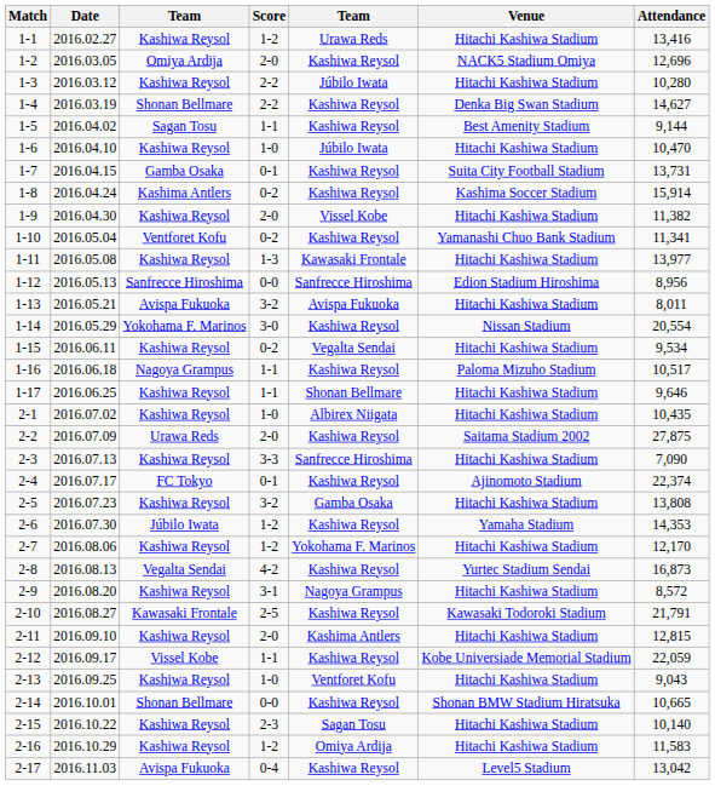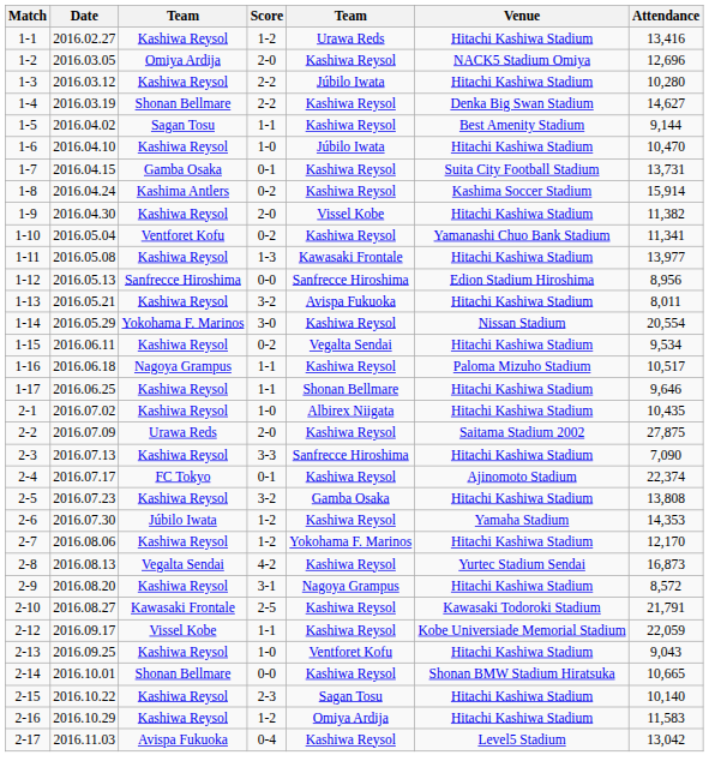 <table class="wikitable" style="text-align:center;">
 <tr>
 <th>Match</th>
 <th>Date</th>
 <th>Team</th>
 <th>Score</th>
 <th>Team</th>
 <th>Venue</th>
 <th>Attendance</th>
 </tr>
 <tr>
 <td>1-1</td>
 <td>2016.02.27</td>
 <td><a href='#'>Kashiwa Reysol</a></td>
 <td>1-2</td>
 <td><a href='#'>Urawa Reds</a></td>
 <td><a href='#'>Hitachi Kashiwa Stadium</a></td>
 <td>13,416</td>
 </tr>
 <tr>
 <td>1-2</td>
 <td>2016.03.05</td>
 <td><a href='#'>Omiya Ardija</a></td>
 <td>2-0</td>
 <td><a href='#'>Kashiwa Reysol</a></td>
 <td><a href='#'>NACK5 Stadium Omiya</a></td>
 <td>12,696</td>
 </tr>
 <tr>
 <td>1-3</td>
 <td>2016.03.12</td>
 <td><a href='#'>Kashiwa Reysol</a></td>
 <td>2-2</td>
 <td><a href='#'>Júbilo Iwata</a></td>
 <td><a href='#'>Hitachi Kashiwa Stadium</a></td>
 <td>10,280</td>
 </tr>
 <tr>
 <td>1-4</td>
 <td>2016.03.19</td>
 <td><a href='#'>Shonan Bellmare</a></td>
 <td>2-2</td>
 <td><a href='#'>Kashiwa Reysol</a></td>
 <td><a href='#'>Denka Big Swan Stadium</a></td>
 <td>14,627</td>
 </tr>
 <tr>
 <td>1-5</td>
 <td>2016.04.02</td>
 <td><a href='#'>Sagan Tosu</a></td>
 <td>1-1</td>
 <td><a href='#'>Kashiwa Reysol</a></td>
 <td><a href='#'>Best Amenity Stadium</a></td>
 <td>9,144</td>
 </tr>
 <tr>
 <td>1-6</td>
 <td>2016.04.10</td>
 <td><a href='#'>Kashiwa Reysol</a></td>
 <td>1-0</td>
 <td><a href='#'>Júbilo Iwata</a></td>
 <td><a href='#'>Hitachi Kashiwa Stadium</a></td>
 <td>10,470</td>
 </tr>
 <tr>
 <td>1-7</td>
 <td>2016.04.15</td>
 <td><a href='#'>Gamba Osaka</a></td>
 <td>0-1</td>
 <td><a href='#'>Kashiwa Reysol</a></td>
 <td><a href='#'>Suita City Football Stadium</a></td>
 <td>13,731</td>
 </tr>
 <tr>
 <td>1-8</td>
 <td>2016.04.24</td>
 <td><a href='#'>Kashima Antlers</a></td>
 <td>0-2</td>
 <td><a href='#'>Kashiwa Reysol</a></td>
 <td><a href='#'>Kashima Soccer Stadium</a></td>
 <td>15,914</td>
 </tr>
 <tr>
 <td>1-9</td>
 <td>2016.04.30</td>
 <td><a href='#'>Kashiwa Reysol</a></td>
 <td>2-0</td>
 <td><a href='#'>Vissel Kobe</a></td>
 <td><a href='#'>Hitachi Kashiwa Stadium</a></td>
 <td>11,382</td>
 </tr>
 <tr>
 <td>1-10</td>
 <td>2016.05.04</td>
 <td><a href='#'>Ventforet Kofu</a></td>
 <td>0-2</td>
 <td><a href='#'>Kashiwa Reysol</a></td>
 <td><a href='#'>Yamanashi Chuo Bank Stadium</a></td>
 <td>11,341</td>
 </tr>
 <tr>
 <td>1-11</td>
 <td>2016.05.08</td>
 <td><a href='#'>Kashiwa Reysol</a></td>
 <td>1-3</td>
 <td><a href='#'>Kawasaki Frontale</a></td>
 <td><a href='#'>Hitachi Kashiwa Stadium</a></td>
 <td>13,977</td>
 </tr>
 <tr>
 <td>1-12</td>
 <td>2016.05.13</td>
 <td><a href='#'>Sanfrecce Hiroshima</a></td>
 <td>0-0</td>
 <td><a href='#'>Sanfrecce Hiroshima</a></td>
 <td><a href='#'>Edion Stadium Hiroshima</a></td>
 <td>8,956</td>
 </tr>
 <tr>
 <td>1-13</td>
 <td>2016.05.21</td>
-<td><a href='#'>Avispa Fukuoka</a></td>
+<td><a href='#'>Kashiwa Reysol</a></td>
 <td>3-2</td>
 <td><a href='#'>Avispa Fukuoka</a></td>
 <td><a href='#'>Hitachi Kashiwa Stadium</a></td>
 <td>8,011</td>
 </tr>
 <tr>
 <td>1-14</td>
 <td>2016.05.29</td>
 <td><a href='#'>Yokohama F. Marinos</a></td>
 <td>3-0</td>
 <td><a href='#'>Kashiwa Reysol</a></td>
 <td><a href='#'>Nissan Stadium</a></td>
 <td>20,554</td>
 </tr>
 <tr>
 <td>1-15</td>
 <td>2016.06.11</td>
 <td><a href='#'>Kashiwa Reysol</a></td>
 <td>0-2</td>
 <td><a href='#'>Vegalta Sendai</a></td>
 <td><a href='#'>Hitachi Kashiwa Stadium</a></td>
 <td>9,534</td>
 </tr>
 <tr>
 <td>1-16</td>
 <td>2016.06.18</td>
 <td><a href='#'>Nagoya Grampus</a></td>
 <td>1-1</td>
 <td><a href='#'>Kashiwa Reysol</a></td>
 <td><a href='#'>Paloma Mizuho Stadium</a></td>
 <td>10,517</td>
 </tr>
 <tr>
 <td>1-17</td>
 <td>2016.06.25</td>
 <td><a href='#'>Kashiwa Reysol</a></td>
 <td>1-1</td>
 <td><a href='#'>Shonan Bellmare</a></td>
 <td><a href='#'>Hitachi Kashiwa Stadium</a></td>
 <td>9,646</td>
 </tr>
 <tr>
 <td>2-1</td>
 <td>2016.07.02</td>
 <td><a href='#'>Kashiwa Reysol</a></td>
 <td>1-0</td>
 <td><a href='#'>Albirex Niigata</a></td>
 <td><a href='#'>Hitachi Kashiwa Stadium</a></td>
 <td>10,435</td>
 </tr>
 <tr>
 <td>2-2</td>
 <td>2016.07.09</td>
 <td><a href='#'>Urawa Reds</a></td>
 <td>2-0</td>
 <td><a href='#'>Kashiwa Reysol</a></td>
 <td><a href='#'>Saitama Stadium 2002</a></td>
 <td>27,875</td>
 </tr>
 <tr>
 <td>2-3</td>
 <td>2016.07.13</td>
 <td><a href='#'>Kashiwa Reysol</a></td>
 <td>3-3</td>
 <td><a href='#'>Sanfrecce Hiroshima</a></td>
 <td><a href='#'>Hitachi Kashiwa Stadium</a></td>
 <td>7,090</td>
 </tr>
 <tr>
 <td>2-4</td>
 <td>2016.07.17</td>
 <td><a href='#'>FC Tokyo</a></td>
 <td>0-1</td>
 <td><a href='#'>Kashiwa Reysol</a></td>
 <td><a href='#'>Ajinomoto Stadium</a></td>
 <td>22,374</td>
 </tr>
 <tr>
 <td>2-5</td>
 <td>2016.07.23</td>
 <td><a href='#'>Kashiwa Reysol</a></td>
 <td>3-2</td>
 <td><a href='#'>Gamba Osaka</a></td>
 <td><a href='#'>Hitachi Kashiwa Stadium</a></td>
 <td>13,808</td>
 </tr>
 <tr>
 <td>2-6</td>
 <td>2016.07.30</td>
 <td><a href='#'>Júbilo Iwata</a></td>
 <td>1-2</td>
 <td><a href='#'>Kashiwa Reysol</a></td>
 <td><a href='#'>Yamaha Stadium</a></td>
 <td>14,353</td>
 </tr>
 <tr>
 <td>2-7</td>
 <td>2016.08.06</td>
 <td><a href='#'>Kashiwa Reysol</a></td>
 <td>1-2</td>
 <td><a href='#'>Yokohama F. Marinos</a></td>
 <td><a href='#'>Hitachi Kashiwa Stadium</a></td>
 <td>12,170</td>
 </tr>
 <tr>
 <td>2-8</td>
 <td>2016.08.13</td>
 <td><a href='#'>Vegalta Sendai</a></td>
 <td>4-2</td>
 <td><a href='#'>Kashiwa Reysol</a></td>
 <td><a href='#'>Yurtec Stadium Sendai</a></td>
 <td>16,873</td>
 </tr>
 <tr>
 <td>2-9</td>
 <td>2016.08.20</td>
 <td><a href='#'>Kashiwa Reysol</a></td>
 <td>3-1</td>
 <td><a href='#'>Nagoya Grampus</a></td>
 <td><a href='#'>Hitachi Kashiwa Stadium</a></td>
 <td>8,572</td>
 </tr>
 <tr>
 <td>2-10</td>
 <td>2016.08.27</td>
 <td><a href='#'>Kawasaki Frontale</a></td>
 <td>2-5</td>
 <td><a href='#'>Kashiwa Reysol</a></td>
 <td><a href='#'>Kawasaki Todoroki Stadium</a></td>
 <td>21,791</td>
 </tr>
 <tr>
-<td>2-11</td>
-<td>2016.09.10</td>
-<td><a href='#'>Kashiwa Reysol</a></td>
-<td>2-0</td>
-<td><a href='#'>Kashima Antlers</a></td>
-<td><a href='#'>Hitachi Kashiwa Stadium</a></td>
-<td>12,815</td>
-</tr>
-<tr>
 <td>2-12</td>
 <td>2016.09.17</td>
 <td><a href='#'>Vissel Kobe</a></td>
 <td>1-1</td>
 <td><a href='#'>Kashiwa Reysol</a></td>
 <td><a href='#'>Kobe Universiade Memorial Stadium</a></td>
 <td>22,059</td>
 </tr>
 <tr>
 <td>2-13</td>
 <td>2016.09.25</td>
 <td><a href='#'>Kashiwa Reysol</a></td>
 <td>1-0</td>
 <td><a href='#'>Ventforet Kofu</a></td>
 <td><a href='#'>Hitachi Kashiwa Stadium</a></td>
 <td>9,043</td>
 </tr>
 <tr>
 <td>2-14</td>
 <td>2016.10.01</td>
 <td><a href='#'>Shonan Bellmare</a></td>
 <td>0-0</td>
 <td><a href='#'>Kashiwa Reysol</a></td>
 <td><a href='#'>Shonan BMW Stadium Hiratsuka</a></td>
 <td>10,665</td>
 </tr>
 <tr>
 <td>2-15</td>
 <td>2016.10.22</td>
 <td><a href='#'>Kashiwa Reysol</a></td>
 <td>2-3</td>
 <td><a href='#'>Sagan Tosu</a></td>
 <td><a href='#'>Hitachi Kashiwa Stadium</a></td>
 <td>10,140</td>
 </tr>
 <tr>
 <td>2-16</td>
 <td>2016.10.29</td>
 <td><a href='#'>Kashiwa Reysol</a></td>
 <td>1-2</td>
 <td><a href='#'>Omiya Ardija</a></td>
 <td><a href='#'>Hitachi Kashiwa Stadium</a></td>
 <td>11,583</td>
 </tr>
 <tr>
 <td>2-17</td>
 <td>2016.11.03</td>
 <td><a href='#'>Avispa Fukuoka</a></td>
 <td>0-4</td>
 <td><a href='#'>Kashiwa Reysol</a></td>
 <td><a href='#'>Level5 Stadium</a></td>
 <td>13,042</td>
 </tr>
 </table>
